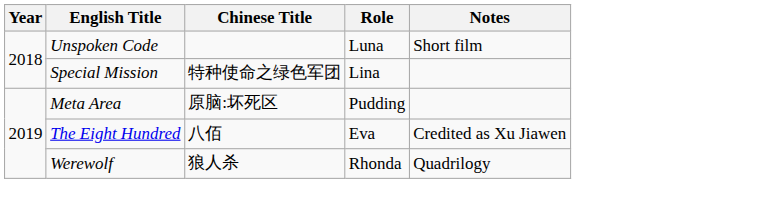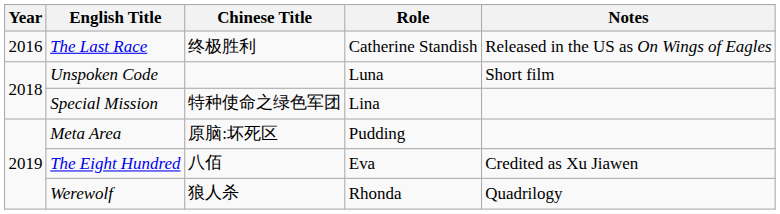 <table class="wikitable">
 <tr>
 <th>Year</th>
 <th>English Title</th>
 <th>Chinese Title</th>
 <th>Role</th>
 <th>Notes</th>
+</tr>
+<tr>
+<td>2016</td>
+<td><em><a href='#'>The Last Race</a></em></td>
+<td>终极胜利</td>
+<td>Catherine Standish</td>
+<td>Released in the US as <em>On Wings of Eagles</em></td>
 </tr>
 <tr>
 <td Rowspan="2">2018</td>
 <td><em>Unspoken Code</em></td>
 <td></td>
 <td>Luna</td>
 <td>Short film</td>
 </tr>
 <tr>
 <td><em>Special Mission</em></td>
 <td>特种使命之绿色军团</td>
 <td>Lina</td>
 <td></td>
 </tr>
 <tr>
 <td Rowspan="3">2019</td>
 <td><em>Meta Area</em></td>
 <td>原脑:坏死区</td>
 <td>Pudding</td>
 <td></td>
 </tr>
 <tr>
 <td><em><a href='#'>The Eight Hundred</a></em></td>
 <td>八佰</td>
 <td>Eva</td>
 <td> Credited as Xu Jiawen</td>
 </tr>
 <tr>
 <td><em>Werewolf</em></td>
 <td>狼人杀</td>
 <td>Rhonda</td>
 <td>Quadrilogy</td>
 </tr>
 </table>
